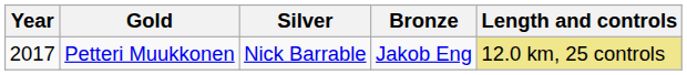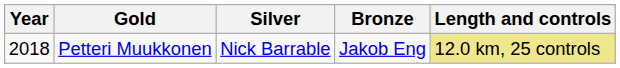 <table class="wikitable">
 <tr>
 <th>Year</th>
 <th>Gold</th>
 <th>Silver</th>
 <th>Bronze</th>
 <th>Length and controls</th>
 </tr>
 <tr>
-<td>2017</td>
+<td>2018</td>
 <td> <a href='#'>Petteri Muukkonen</a></td>
 <td> <a href='#'>Nick Barrable</a></td>
 <td> <a href='#'>Jakob Eng</a></td>
 <td style="background: khaki;">12.0 km, 25 controls</td>
 </tr>
 </table>
